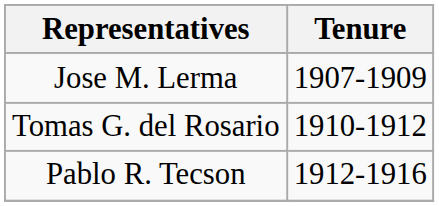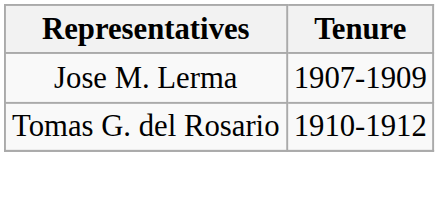 <table class="wikitable" style="text-align:center">
 <tr>
 <th>Representatives</th>
 <th>Tenure</th>
 </tr>
 <tr>
 <td>Jose M. Lerma</td>
 <td>1907-1909</td>
 </tr>
 <tr>
 <td>Tomas G. del Rosario</td>
 <td>1910-1912</td>
 </tr>
 <tr>
-<td>Pablo R. Tecson</td>
-<td>1912-1916</td>
-</tr>
-<tr>
 </tr>
 </table>
